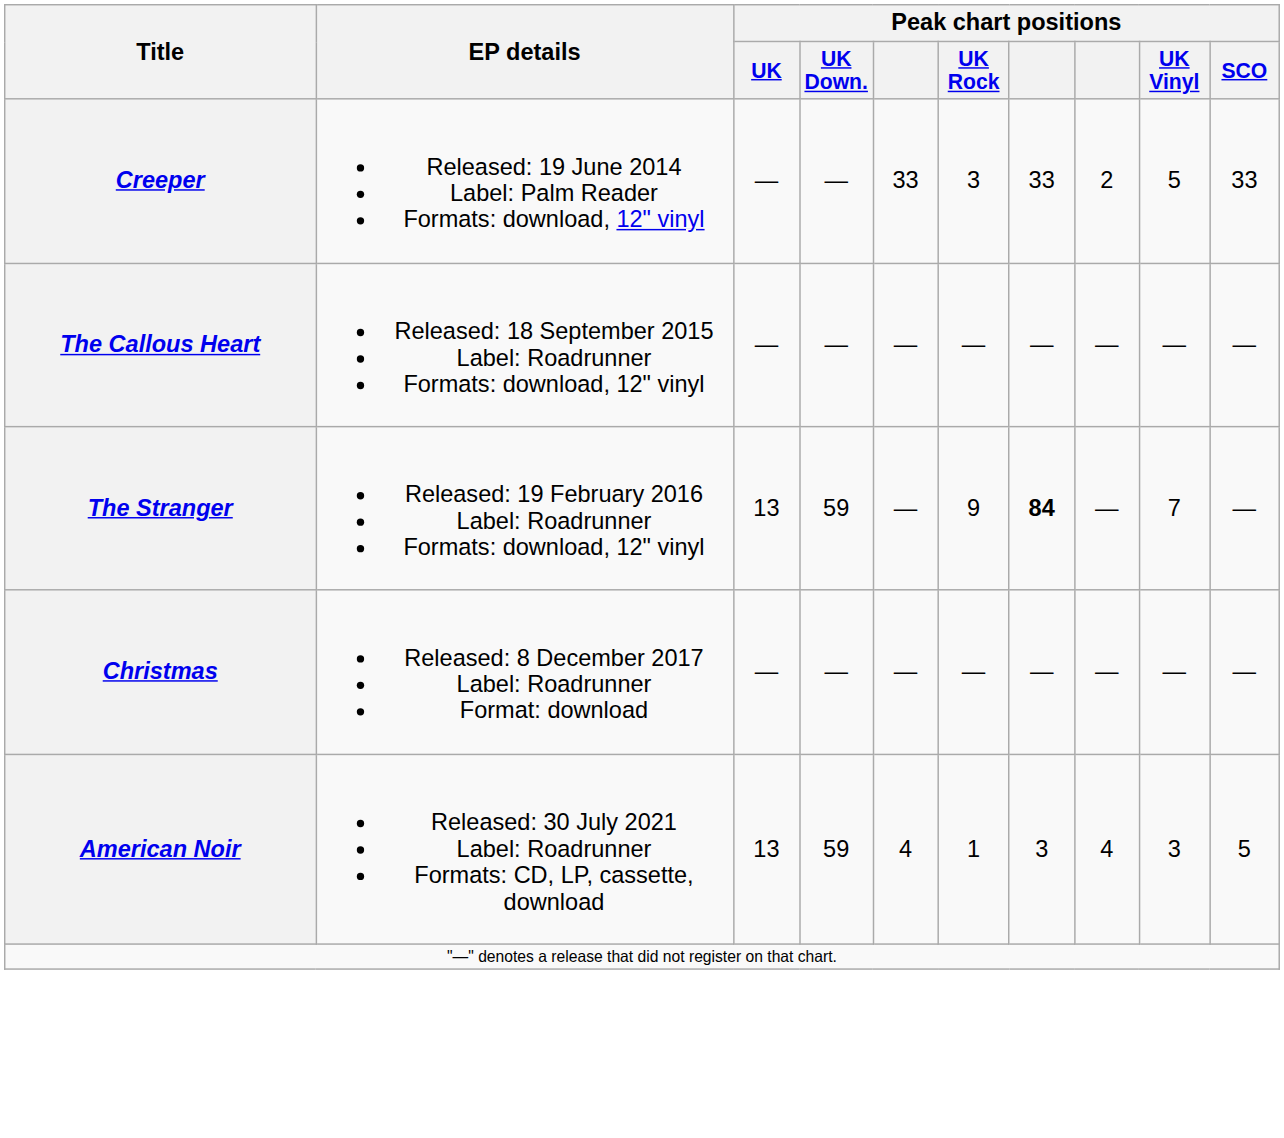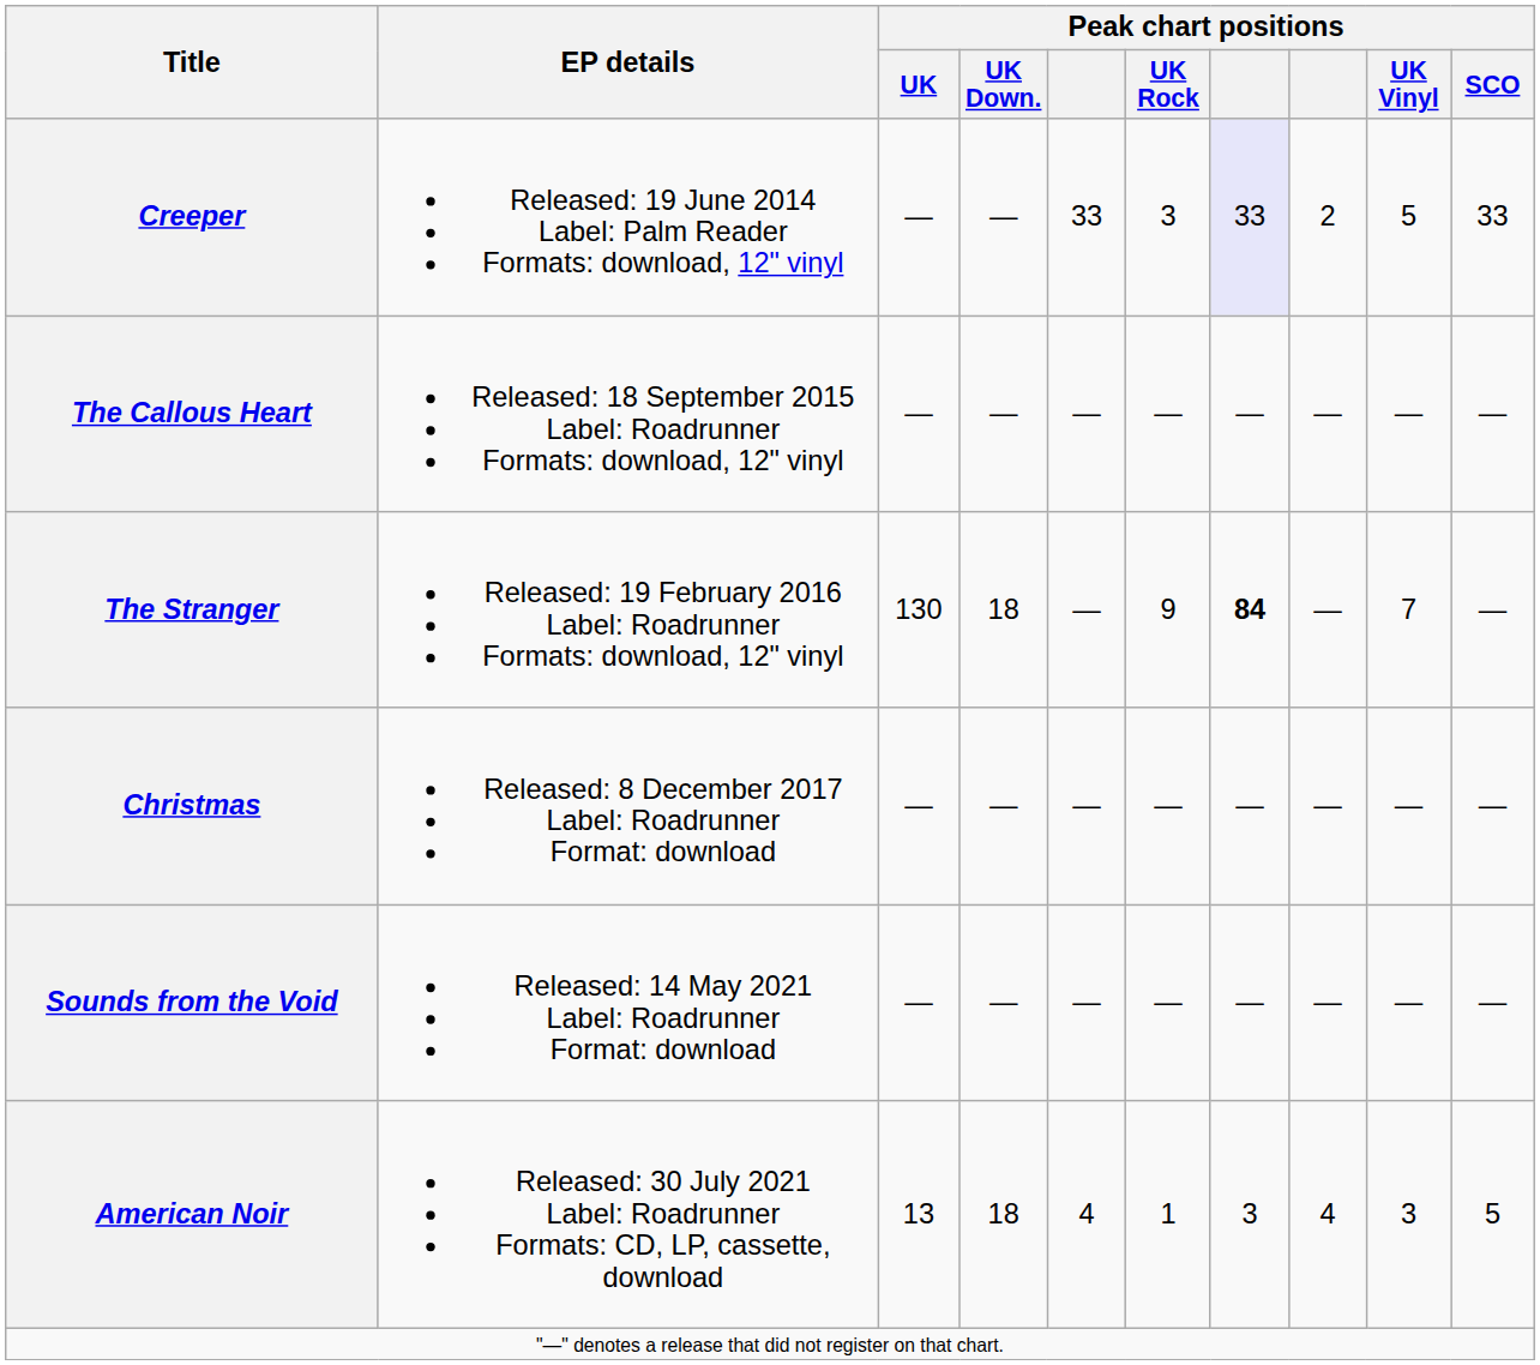 <table class="wikitable plainrowheaders" style="text-align:center;">
 <tr>
 <th scope="col" rowspan="2" style="width:15em;">Title</th>
 <th scope="col" rowspan="2" style="width:20em;">EP details</th>
 <th scope="col" colspan="8">Peak chart positions</th>
 </tr>
 <tr>
 <th scope="col" style="width:3em;font-size:90%;"><a href='#'>UK</a><br></th>
 <th scope="col" style="width:3em;font-size:90%;"><a href='#'>UK<br>Down.</a><br></th>
 <th scope="col" style="width:3em;font-size:90%;"><br></th>
 <th scope="col" style="width:3em;font-size:90%;"><a href='#'>UK<br>Rock</a><br></th>
 <th scope="col" style="width:3em;font-size:90%;"><br></th>
 <th scope="col" style="width:3em;font-size:90%;"><br></th>
 <th scope="col" style="width:3em;font-size:90%;"><a href='#'>UK<br>Vinyl</a><br></th>
 <th scope="col" style="width:3em;font-size:90%;"><a href='#'>SCO</a><br></th>
 </tr>
 <tr>
 <th scope="row"><em><a href='#'>Creeper</a></em></th>
 <td><br><ul><li>Released: 19 June 2014</li><li>Label: Palm Reader</li><li>Formats: download, <a href='#'>12" vinyl</a></li></ul></td>
 <td>—</td>
 <td>—</td>
 <td>33</td>
 <td>3</td>
-<td>33</td>
+<td style="background: lavender;">33</td>
 <td>2</td>
 <td>5</td>
 <td>33</td>
 </tr>
 <tr>
 <th scope="row"><em><a href='#'>The Callous Heart</a></em></th>
 <td><br><ul><li>Released: 18 September 2015</li><li>Label: Roadrunner</li><li>Formats: download, 12" vinyl</li></ul></td>
 <td>—</td>
 <td>—</td>
 <td>—</td>
 <td>—</td>
 <td>—</td>
 <td>—</td>
 <td>—</td>
 <td>—</td>
 </tr>
 <tr>
 <th scope="row"><em><a href='#'>The Stranger</a></em></th>
 <td><br><ul><li>Released: 19 February 2016</li><li>Label: Roadrunner</li><li>Formats: download, 12" vinyl</li></ul></td>
-<td>13</td>
-<td>59</td>
+<td>130</td>
+<td>18</td>
 <td>—</td>
 <td>9</td>
 <td><strong>84</strong></td>
 <td>—</td>
 <td>7</td>
 <td>—</td>
 </tr>
 <tr>
 <th scope="row"><em><a href='#'>Christmas</a></em></th>
 <td><br><ul><li>Released: 8 December 2017</li><li>Label: Roadrunner</li><li>Format: download</li></ul></td>
 <td>—</td>
 <td>—</td>
 <td>—</td>
 <td>—</td>
 <td>—</td>
 <td>—</td>
 <td>—</td>
 <td>—</td>
 </tr>
 <tr>
+<th scope="row"><em><a href='#'>Sounds from the Void</a></em></th>
+<td><br><ul><li>Released: 14 May 2021</li><li>Label: Roadrunner</li><li>Format: download</li></ul></td>
+<td>—</td>
+<td>—</td>
+<td>—</td>
+<td>—</td>
+<td>—</td>
+<td>—</td>
+<td>—</td>
+<td>—</td>
+</tr>
+<tr>
 <th scope="row"><em><a href='#'>American Noir</a></em></th>
 <td><br><ul><li>Released: 30 July 2021</li><li>Label: Roadrunner</li><li>Formats: CD, LP, cassette, download</li></ul></td>
 <td>13</td>
-<td>59</td>
+<td>18</td>
 <td>4</td>
 <td>1</td>
 <td>3</td>
 <td>4</td>
 <td>3</td>
 <td>5</td>
 </tr>
 <tr>
 <td align="center" colspan="10" style="font-size: 8pt">"—" denotes a release that did not register on that chart.</td>
 </tr>
 </table>
